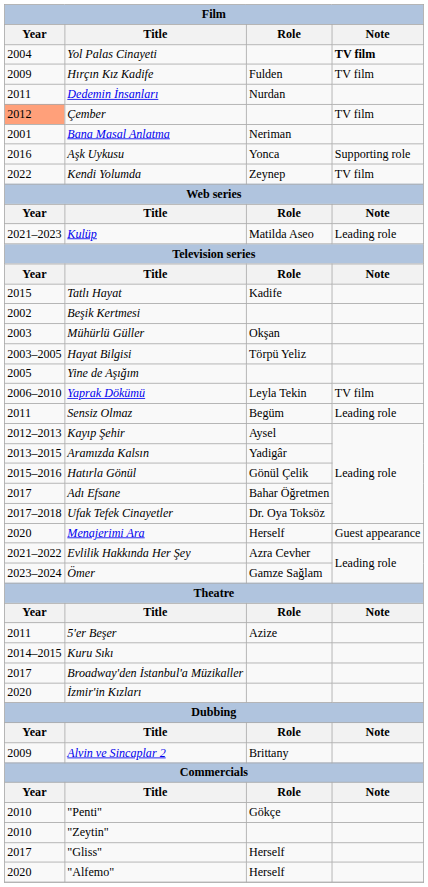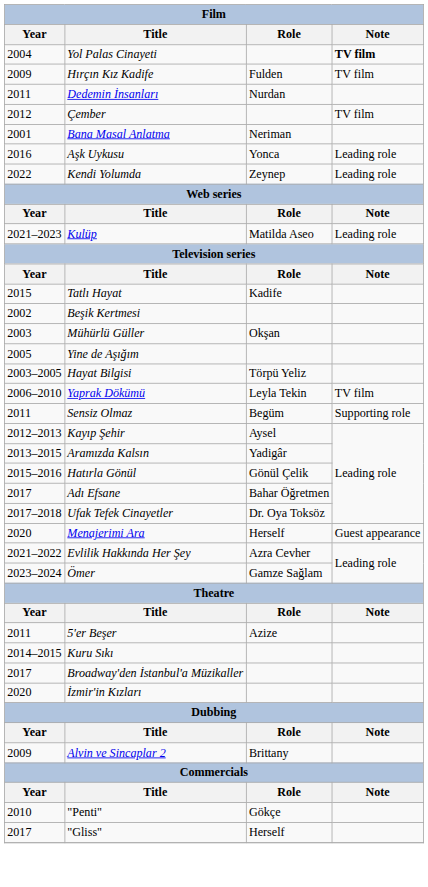 <table class="wikitable" style="font-size: 90%;">
 <tr>
 <th colspan="4" style="background:LightSteelBlue">Film</th>
 </tr>
 <tr>
 <th>Year</th>
 <th>Title</th>
 <th>Role</th>
 <th>Note</th>
 </tr>
 <tr>
 <td>2004</td>
 <td><em>Yol Palas Cinayeti</em></td>
 <td></td>
 <td><strong>TV film</strong></td>
 </tr>
 <tr>
 <td>2009</td>
 <td><em>Hırçın Kız Kadife</em></td>
 <td>Fulden</td>
 <td>TV film</td>
 </tr>
 <tr>
 <td>2011</td>
 <td><em><a href='#'>Dedemin İnsanları</a></em></td>
 <td>Nurdan</td>
 <td></td>
 </tr>
 <tr>
-<td style="background: lightsalmon;">2012</td>
+<td>2012</td>
 <td><em>Çember</em></td>
 <td></td>
 <td>TV film</td>
 </tr>
 <tr>
 <td>2001</td>
 <td><em><a href='#'>Bana Masal Anlatma</a></em></td>
 <td>Neriman</td>
 <td></td>
 </tr>
 <tr>
 <td>2016</td>
 <td><em>Aşk Uykusu</em></td>
 <td>Yonca</td>
-<td>Supporting role</td>
+<td>Leading role</td>
 </tr>
 <tr>
 <td>2022</td>
 <td><em>Kendi Yolumda</em></td>
 <td>Zeynep</td>
-<td>TV film</td>
+<td>Leading role</td>
 </tr>
 <tr>
 <th colspan="4" style="background:LightSteelBlue">Web series</th>
 </tr>
 <tr>
 <th>Year</th>
 <th>Title</th>
 <th>Role</th>
 <th>Note</th>
 </tr>
 <tr>
 <td>2021–2023</td>
 <td><em><a href='#'>Kulüp</a></em></td>
 <td>Matilda Aseo</td>
 <td>Leading role</td>
 </tr>
 <tr>
 <th colspan="4" style="background:LightSteelBlue">Television series</th>
 </tr>
 <tr>
 <th>Year</th>
 <th>Title</th>
 <th>Role</th>
 <th>Note</th>
 </tr>
 <tr>
 <td>2015</td>
 <td><em>Tatlı Hayat</em></td>
 <td>Kadife</td>
 <td></td>
 </tr>
 <tr>
 <td>2002</td>
 <td><em>Beşik Kertmesi</em></td>
 <td></td>
 <td></td>
 </tr>
 <tr>
 <td>2003</td>
 <td><em>Mühürlü Güller</em></td>
 <td>Okşan</td>
 <td></td>
 </tr>
 <tr>
+<td>2005</td>
+<td><em>Yine de Aşığım</em></td>
+<td></td>
+<td></td>
+</tr>
+<tr>
 <td>2003–2005</td>
 <td><em>Hayat Bilgisi</em></td>
 <td>Törpü Yeliz</td>
-<td></td>
-</tr>
-<tr>
-<td>2005</td>
-<td><em>Yine de Aşığım</em></td>
-<td></td>
 <td></td>
 </tr>
 <tr>
 <td>2006–2010</td>
 <td><em><a href='#'>Yaprak Dökümü</a></em></td>
 <td>Leyla Tekin</td>
 <td>TV film</td>
 </tr>
 <tr>
 <td>2011</td>
 <td><em>Sensiz Olmaz</em></td>
 <td>Begüm</td>
-<td>Leading role</td>
+<td>Supporting role</td>
 </tr>
 <tr>
 <td>2012–2013</td>
 <td><em>Kayıp Şehir</em></td>
 <td>Aysel</td>
 <td rowspan="5">Leading role</td>
 </tr>
 <tr>
 <td>2013–2015</td>
 <td><em>Aramızda Kalsın</em></td>
 <td>Yadigâr</td>
 </tr>
 <tr>
 <td>2015–2016</td>
 <td><em>Hatırla Gönül</em></td>
 <td>Gönül Çelik</td>
 </tr>
 <tr>
 <td>2017</td>
 <td><em>Adı Efsane</em></td>
 <td>Bahar Öğretmen</td>
 </tr>
 <tr>
 <td>2017–2018</td>
 <td><em>Ufak Tefek Cinayetler</em></td>
 <td>Dr. Oya Toksöz</td>
 </tr>
 <tr>
 <td>2020</td>
 <td><em><a href='#'>Menajerimi Ara</a></em></td>
 <td>Herself</td>
 <td>Guest appearance</td>
 </tr>
 <tr>
 <td>2021–2022</td>
 <td><em>Evlilik Hakkında Her Şey</em></td>
 <td>Azra Cevher</td>
 <td rowspan="2">Leading role</td>
 </tr>
 <tr>
 <td>2023–2024</td>
 <td><em>Ömer</em></td>
 <td>Gamze Sağlam</td>
 </tr>
 <tr>
 <th colspan="4" style="background:LightSteelBlue">Theatre</th>
 </tr>
 <tr>
 <th>Year</th>
 <th>Title</th>
 <th>Role</th>
 <th>Note</th>
 </tr>
 <tr>
 <td>2011</td>
 <td><em>5'er Beşer</em></td>
 <td>Azize</td>
 <td></td>
 </tr>
 <tr>
 <td>2014–2015</td>
 <td><em>Kuru Sıkı</em></td>
 <td></td>
 <td></td>
 </tr>
 <tr>
 <td>2017</td>
 <td><em>Broadway'den İstanbul'a Müzikaller</em></td>
 <td></td>
 <td></td>
 </tr>
 <tr>
 <td>2020</td>
 <td><em>İzmir'in Kızları</em></td>
 <td></td>
 <td></td>
 </tr>
 <tr>
 <th colspan="4" style="background:LightSteelBlue">Dubbing</th>
 </tr>
 <tr>
 <th>Year</th>
 <th>Title</th>
 <th>Role</th>
 <th>Note</th>
 </tr>
 <tr>
 <td>2009</td>
 <td><em><a href='#'>Alvin ve Sincaplar 2</a></em></td>
 <td>Brittany</td>
 <td></td>
 </tr>
 <tr>
 <th colspan="4" style="background:LightSteelBlue">Commercials</th>
 </tr>
 <tr>
 <th>Year</th>
 <th>Title</th>
 <th>Role</th>
 <th>Note</th>
 </tr>
 <tr>
 <td>2010</td>
 <td>"Penti"</td>
 <td>Gökçe</td>
 <td></td>
 </tr>
 <tr>
-<td>2010</td>
-<td>"Zeytin"</td>
-<td></td>
-<td></td>
-</tr>
-<tr>
 <td>2017</td>
 <td>"Gliss"</td>
 <td>Herself</td>
 <td></td>
 </tr>
 <tr>
-<td>2020</td>
-<td>"Alfemo"</td>
-<td>Herself</td>
-<td></td>
-</tr>
-<tr>
 </tr>
 </table>
